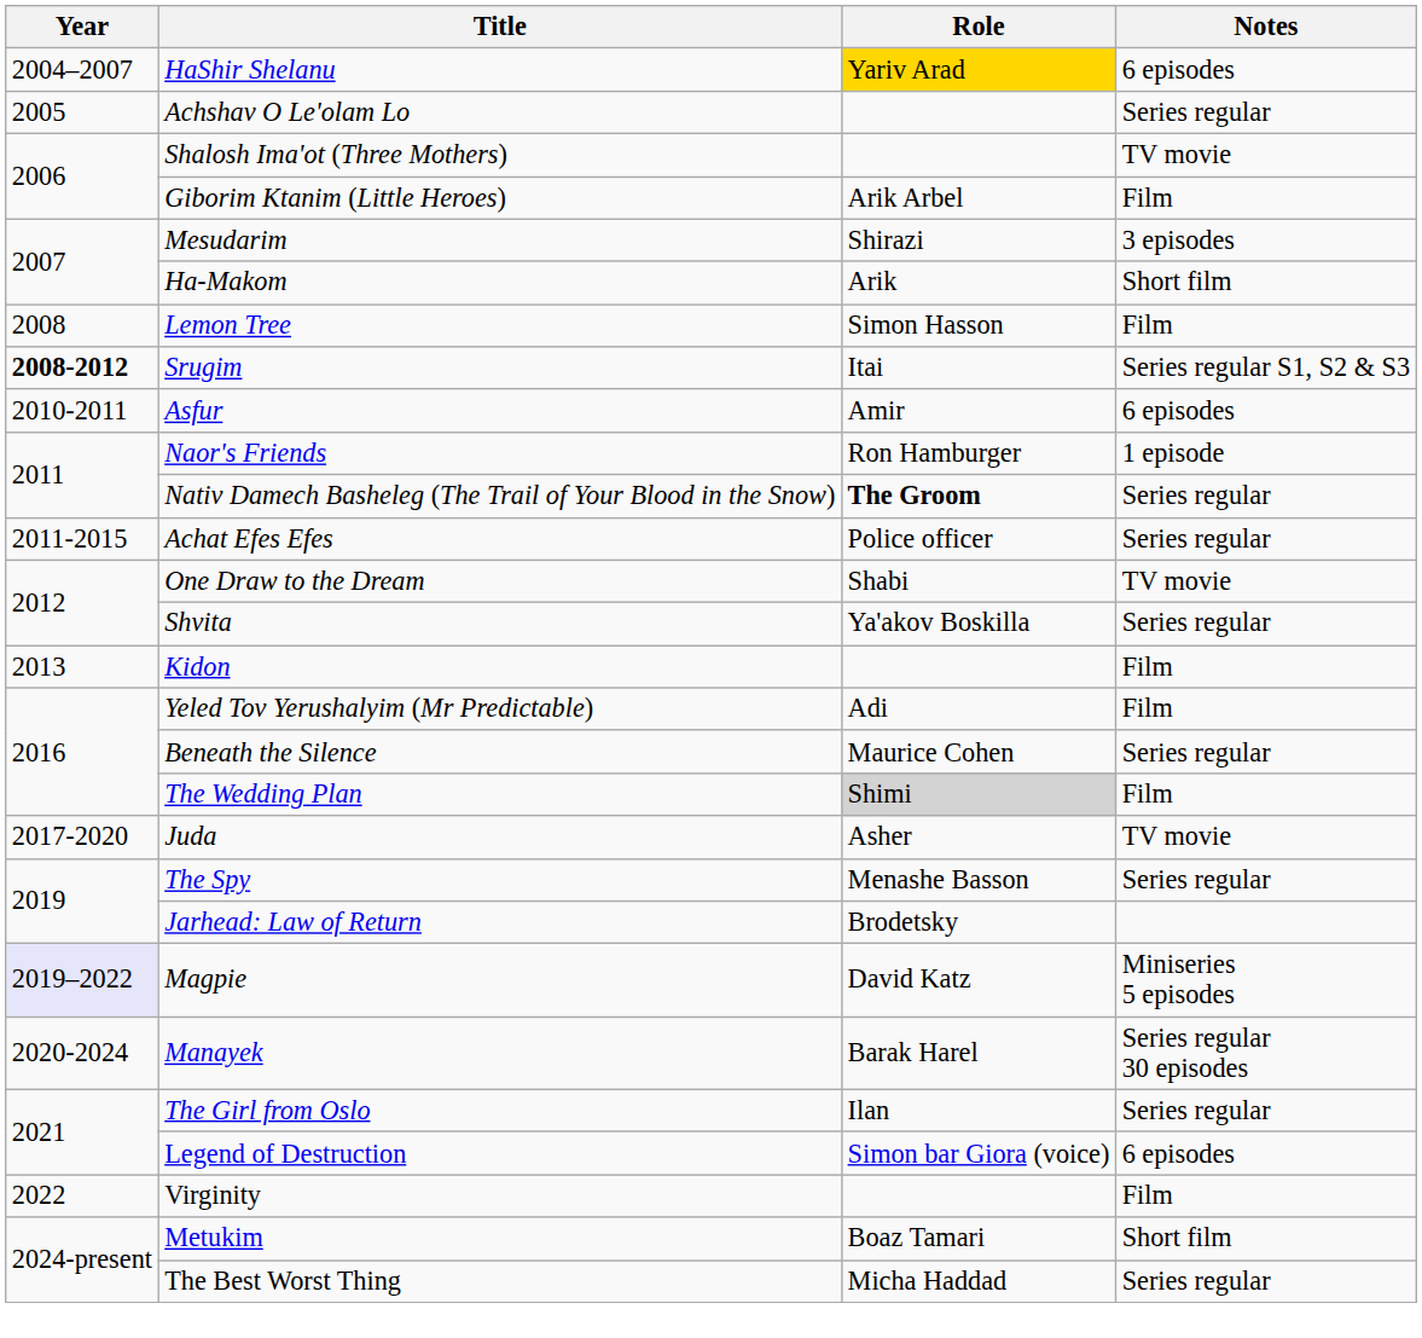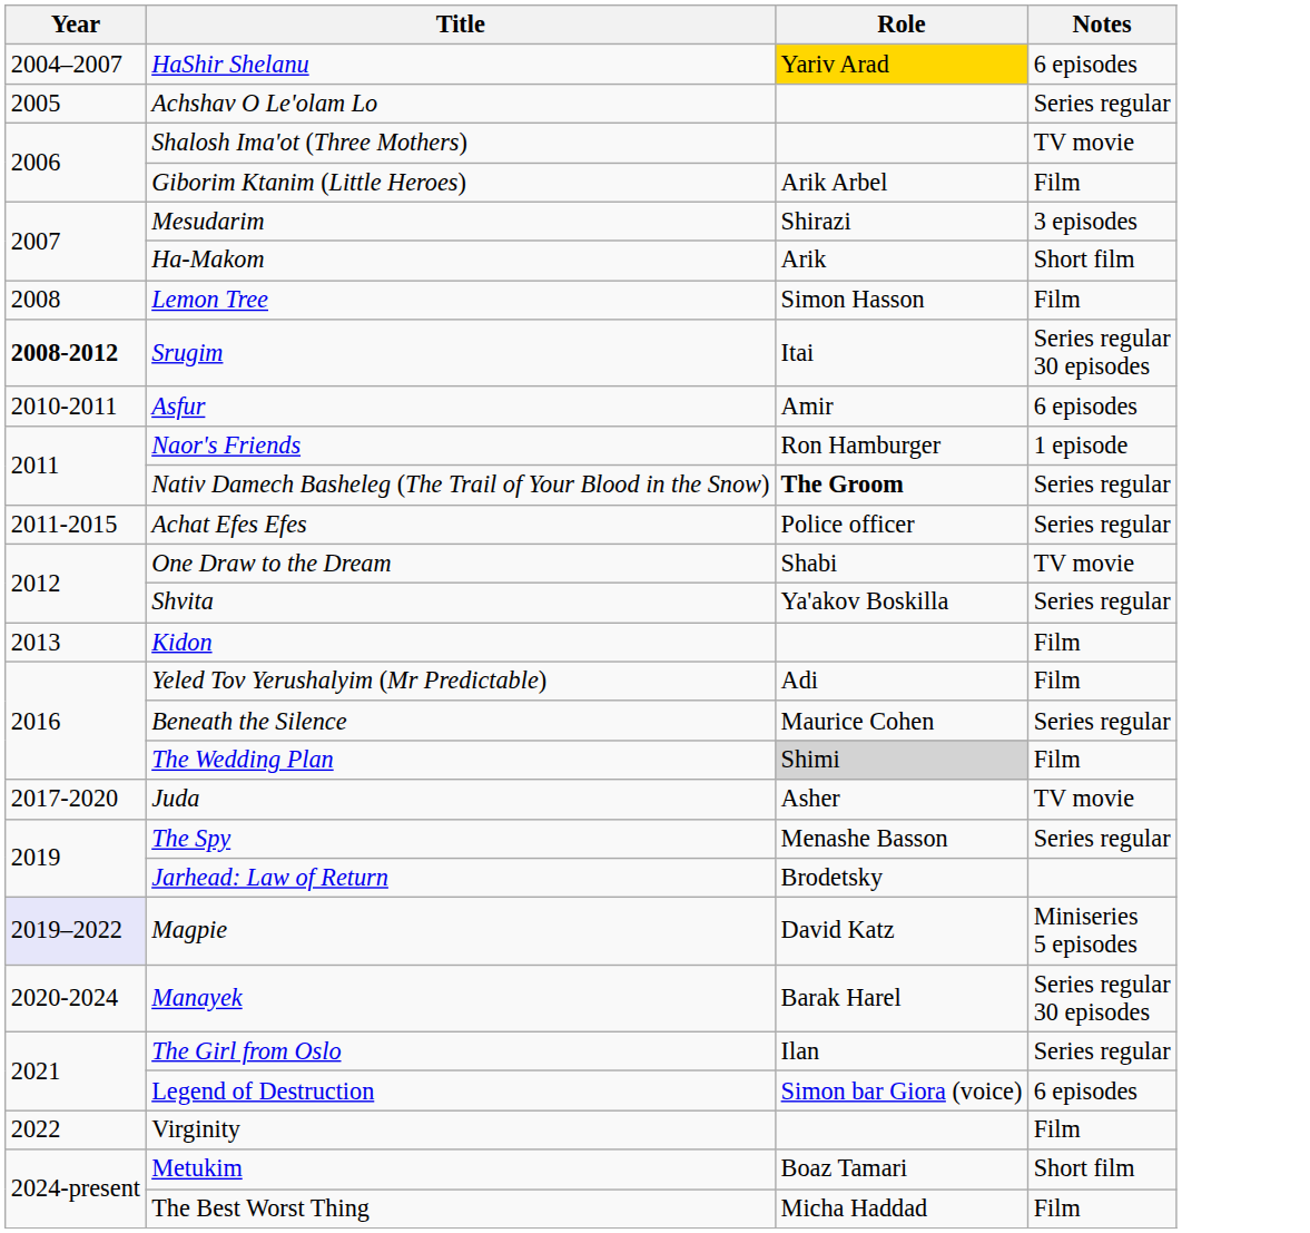 <table class="wikitable sortable">
 <tr>
 <th>Year</th>
 <th>Title</th>
 <th>Role</th>
 <th>Notes</th>
 </tr>
 <tr>
 <td>2004–2007</td>
 <td><em><a href='#'>HaShir Shelanu</a></em></td>
 <td style="background: gold;">Yariv Arad</td>
 <td>6 episodes</td>
 </tr>
 <tr>
 <td>2005</td>
 <td><em>Achshav O Le'olam Lo</em></td>
 <td></td>
 <td>Series regular</td>
 </tr>
 <tr>
 <td rowspan=2>2006</td>
 <td><em>Shalosh Ima'ot</em> (<em>Three Mothers</em>)</td>
 <td></td>
 <td>TV movie</td>
 </tr>
 <tr>
 <td><em>Giborim Ktanim</em> (<em>Little Heroes</em>)</td>
 <td>Arik Arbel</td>
 <td>Film</td>
 </tr>
 <tr>
 <td rowspan=2>2007</td>
 <td><em>Mesudarim</em></td>
 <td>Shirazi</td>
 <td>3 episodes</td>
 </tr>
 <tr>
 <td><em>Ha-Makom</em></td>
 <td>Arik</td>
 <td>Short film</td>
 </tr>
 <tr>
 <td>2008</td>
 <td><em><a href='#'>Lemon Tree</a></em></td>
 <td>Simon Hasson</td>
 <td>Film</td>
 </tr>
 <tr>
 <td><strong>2008-2012</strong></td>
 <td><em><a href='#'>Srugim</a></em></td>
 <td>Itai</td>
-<td>Series regular S1, S2 & S3</td>
+<td>Series regular<br>30 episodes</td>
 </tr>
 <tr>
 <td>2010-2011</td>
 <td><em><a href='#'>Asfur</a></em></td>
 <td>Amir</td>
 <td>6 episodes</td>
 </tr>
 <tr>
 <td rowspan=2>2011</td>
 <td><em><a href='#'>Naor's Friends</a></em></td>
 <td>Ron Hamburger</td>
 <td>1 episode</td>
 </tr>
 <tr>
 <td><em>Nativ Damech Basheleg</em> (<em>The Trail of Your Blood in the Snow</em>)</td>
 <td><strong>The Groom</strong></td>
 <td>Series regular</td>
 </tr>
 <tr>
 <td>2011-2015</td>
 <td><em>Achat Efes Efes</em></td>
 <td>Police officer</td>
 <td>Series regular</td>
 </tr>
 <tr>
 <td rowspan=2>2012</td>
 <td><em>One Draw to the Dream</em></td>
 <td>Shabi</td>
 <td>TV movie</td>
 </tr>
 <tr>
 <td><em>Shvita</em></td>
 <td>Ya'akov Boskilla</td>
 <td>Series regular</td>
 </tr>
 <tr>
 <td>2013</td>
 <td><em><a href='#'>Kidon</a></em></td>
 <td></td>
 <td>Film</td>
 </tr>
 <tr>
 <td rowspan=3>2016</td>
 <td><em>Yeled Tov Yerushalyim</em> (<em>Mr Predictable</em>)</td>
 <td>Adi</td>
 <td>Film</td>
 </tr>
 <tr>
 <td><em>Beneath the Silence</em></td>
 <td>Maurice Cohen</td>
 <td>Series regular</td>
 </tr>
 <tr>
 <td><em><a href='#'>The Wedding Plan</a></em></td>
 <td style="background: lightgrey;">Shimi</td>
 <td>Film</td>
 </tr>
 <tr>
 <td>2017-2020</td>
 <td><em>Juda</em></td>
 <td>Asher</td>
 <td>TV movie</td>
 </tr>
 <tr>
 <td rowspan=2>2019</td>
 <td><em><a href='#'>The Spy</a></em></td>
 <td>Menashe Basson</td>
 <td>Series regular</td>
 </tr>
 <tr>
 <td><em><a href='#'>Jarhead: Law of Return</a></em></td>
 <td>Brodetsky</td>
 <td></td>
 </tr>
 <tr>
 <td style="background: lavender;">2019–2022</td>
 <td><em>Magpie</em></td>
 <td>David Katz</td>
 <td>Miniseries<br>5 episodes</td>
 </tr>
 <tr>
 <td>2020-2024</td>
 <td><em><a href='#'>Manayek</a></em></td>
 <td>Barak Harel</td>
 <td>Series regular<br>30 episodes</td>
 </tr>
 <tr>
 <td rowspan=2>2021</td>
 <td><em><a href='#'>The Girl from Oslo</a></td>
 <td>Ilan</td>
 <td>Series regular</td>
 </tr>
 <tr>
 <td></em><a href='#'>Legend of Destruction</a><em></td>
 <td><a href='#'>Simon bar Giora</a> (voice)</td>
 <td>6 episodes</td>
 </tr>
 <tr>
 <td>2022</td>
 <td></em>Virginity<em></td>
 <td></td>
 <td>Film</td>
 </tr>
 <tr>
 <td rowspan=2>2024-present</td>
 <td></em><a href='#'>Metukim</a><em></td>
 <td>Boaz Tamari</td>
 <td>Short film</td>
 </tr>
 <tr>
 <td></em>The Best Worst Thing<em></td>
 <td>Micha Haddad</td>
-<td>Series regular</td>
+<td>Film</td>
 </tr>
 <tr>
 </tr>
 </table>
